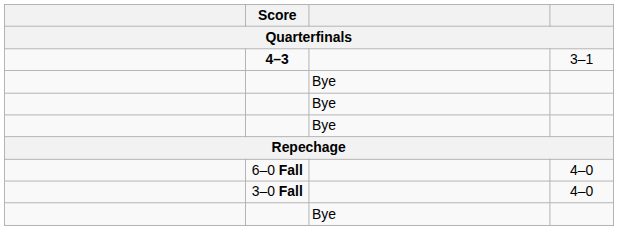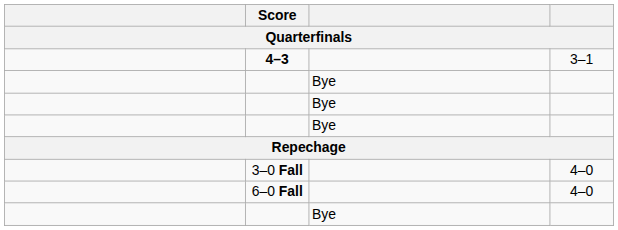 <table class="wikitable" style="text-align: left;">
 <tr>
 <th align="right" width="270"></th>
 <th width="65">Score</th>
 <th align="left" width="270"></th>
 <th width="65"></th>
 </tr>
 <tr>
 <th colspan=4>Quarterfinals</th>
 </tr>
 <tr>
 <td><strong></strong></td>
 <td align="center"><strong>4–3</strong></td>
 <td></td>
 <td align=center>3–1 <strong></strong></td>
 </tr>
 <tr>
 <td><strong></strong></td>
 <td></td>
 <td>Bye</td>
 <td></td>
 </tr>
 <tr>
 <td><strong></strong></td>
 <td></td>
 <td>Bye</td>
 <td></td>
 </tr>
 <tr>
 <td><strong></strong></td>
 <td></td>
 <td>Bye</td>
 <td></td>
 </tr>
 <tr>
 <th colspan=4>Repechage</th>
 </tr>
 <tr>
 <td><strong></strong></td>
-<td align="center">6–0 <strong>Fall</strong></td>
+<td align="center">3–0 <strong>Fall</strong></td>
 <td></td>
 <td align=center>4–0 <strong></strong></td>
 </tr>
 <tr>
 <td><strong></strong></td>
-<td align="center">3–0 <strong>Fall</strong></td>
+<td align="center">6–0 <strong>Fall</strong></td>
 <td></td>
 <td align=center>4–0 <strong></strong></td>
 </tr>
 <tr>
 <td><strong></strong></td>
 <td></td>
 <td>Bye</td>
 <td></td>
 </tr>
 </table>
